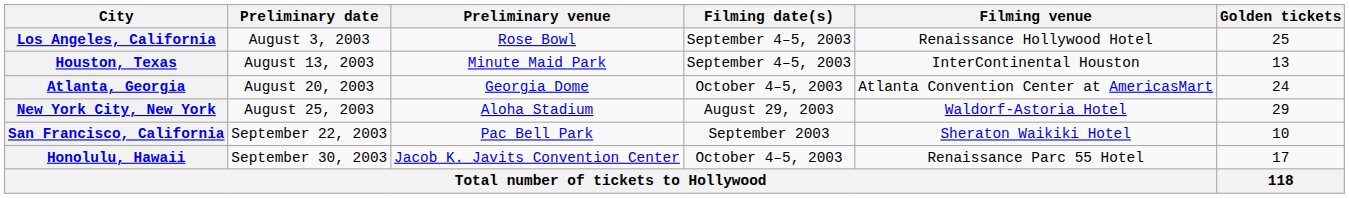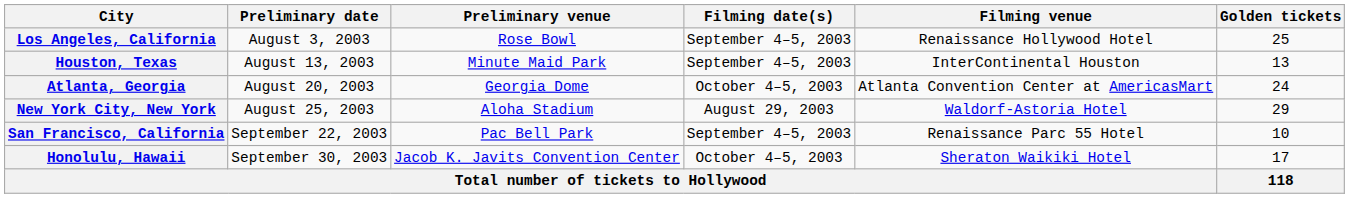 <table class="wikitable sortable" style=" text-align:center">
 <tr>
 <th scope="col">City</th>
 <th scope="col">Preliminary date</th>
 <th scope="col" class="unsortable">Preliminary venue</th>
 <th scope="col">Filming date(s)</th>
 <th scope="col" class="unsortable">Filming venue</th>
 <th scope="col">Golden tickets</th>
 </tr>
 <tr>
 <th scope="row"><a href='#'>Los Angeles, California</a></th>
 <td>August 3, 2003</td>
 <td><a href='#'>Rose Bowl</a></td>
 <td>September 4–5, 2003</td>
 <td>Renaissance Hollywood Hotel</td>
 <td>25</td>
 </tr>
 <tr>
 <th scope="row"><a href='#'>Houston, Texas</a></th>
 <td>August 13, 2003</td>
 <td><a href='#'>Minute Maid Park</a></td>
 <td>September 4–5, 2003</td>
 <td>InterContinental Houston</td>
 <td>13</td>
 </tr>
 <tr>
 <th scope="row"><a href='#'>Atlanta, Georgia</a></th>
 <td>August 20, 2003</td>
 <td><a href='#'>Georgia Dome</a></td>
 <td>October 4–5, 2003</td>
 <td>Atlanta Convention Center at <a href='#'>AmericasMart</a></td>
 <td>24</td>
 </tr>
 <tr>
 <th scope="row"><a href='#'>New York City, New York</a></th>
 <td>August 25, 2003</td>
 <td><a href='#'>Aloha Stadium</a></td>
 <td>August 29, 2003</td>
 <td><a href='#'>Waldorf-Astoria Hotel</a></td>
 <td>29</td>
 </tr>
 <tr>
 <th scope="row"><a href='#'>San Francisco, California</a></th>
 <td>September 22, 2003</td>
 <td><a href='#'>Pac Bell Park</a></td>
-<td>September 2003</td>
-<td><a href='#'>Sheraton Waikiki Hotel</a></td>
+<td>September 4–5, 2003</td>
+<td>Renaissance Parc 55 Hotel</td>
 <td>10</td>
 </tr>
 <tr>
 <th scope="row"><a href='#'>Honolulu, Hawaii</a></th>
 <td>September 30, 2003</td>
 <td><a href='#'>Jacob K. Javits Convention Center</a></td>
 <td>October 4–5, 2003</td>
-<td>Renaissance Parc 55 Hotel</td>
+<td><a href='#'>Sheraton Waikiki Hotel</a></td>
 <td>17</td>
 </tr>
 <tr>
 <th colspan="5">Total number of tickets to Hollywood</th>
 <th>118</th>
 </tr>
 </table>
